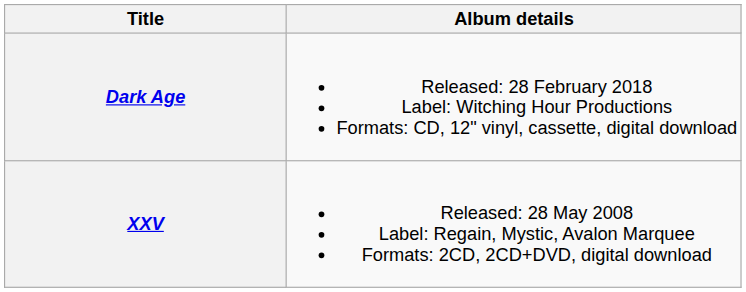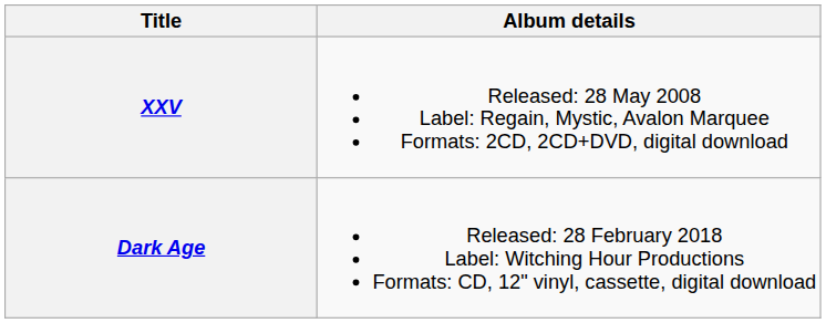 <table class="wikitable plainrowheaders" style="text-align:center;">
 <tr>
 <th scope="col" style="width:15em;">Title</th>
 <th scope="col">Album details</th>
 </tr>
 <tr>
+<th scope="row"><em><a href='#'>XXV</a></em></th>
+<td><br><ul><li>Released: 28 May 2008</li><li>Label: Regain, Mystic, Avalon Marquee</li><li>Formats: 2CD, 2CD+DVD, digital download</li></ul></td>
+</tr>
+<tr>
 <th scope="row"><em><a href='#'>Dark Age</a></em></th>
 <td><br><ul><li>Released: 28 February 2018</li><li>Label: Witching Hour Productions</li><li>Formats: CD, 12" vinyl, cassette, digital download</li></ul></td>
 </tr>
-<tr>
-<th scope="row"><em><a href='#'>XXV</a></em></th>
-<td><br><ul><li>Released: 28 May 2008</li><li>Label: Regain, Mystic, Avalon Marquee</li><li>Formats: 2CD, 2CD+DVD, digital download</li></ul></td>
-</tr>
 </table>
